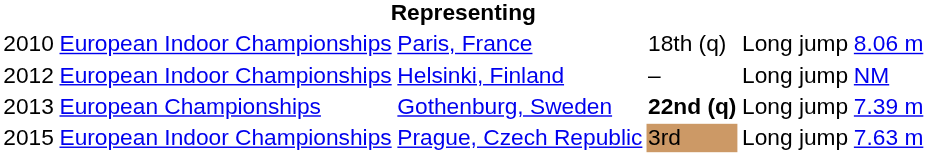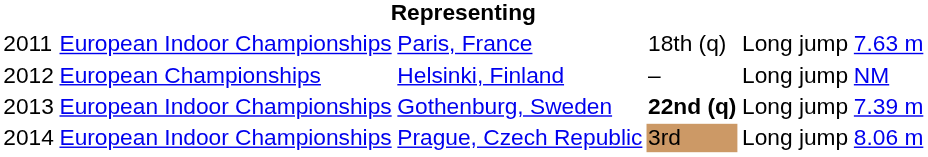 <table>
 <tr>
 <th colspan="6">Representing </th>
 </tr>
 <tr>
-<td>2010</td>
+<td>2011</td>
 <td><a href='#'>European Indoor Championships</a></td>
 <td><a href='#'>Paris, France</a></td>
 <td>18th (q)</td>
 <td>Long jump</td>
-<td><a href='#'>8.06 m</a></td>
+<td><a href='#'>7.63 m</a></td>
 </tr>
 <tr>
 <td>2012</td>
-<td><a href='#'>European Indoor Championships</a></td>
+<td><a href='#'>European Championships</a></td>
 <td><a href='#'>Helsinki, Finland</a></td>
 <td>–</td>
 <td>Long jump</td>
 <td><a href='#'>NM</a></td>
 </tr>
 <tr>
 <td>2013</td>
-<td><a href='#'>European Championships</a></td>
+<td><a href='#'>European Indoor Championships</a></td>
 <td><a href='#'>Gothenburg, Sweden</a></td>
 <td><strong>22nd (q)</strong></td>
 <td>Long jump</td>
 <td><a href='#'>7.39 m</a></td>
 </tr>
 <tr>
-<td>2015</td>
+<td>2014</td>
 <td><a href='#'>European Indoor Championships</a></td>
 <td><a href='#'>Prague, Czech Republic</a></td>
 <td bgcolor=cc9966>3rd</td>
 <td>Long jump</td>
-<td><a href='#'>7.63 m</a></td>
+<td><a href='#'>8.06 m</a></td>
 </tr>
 </table>
